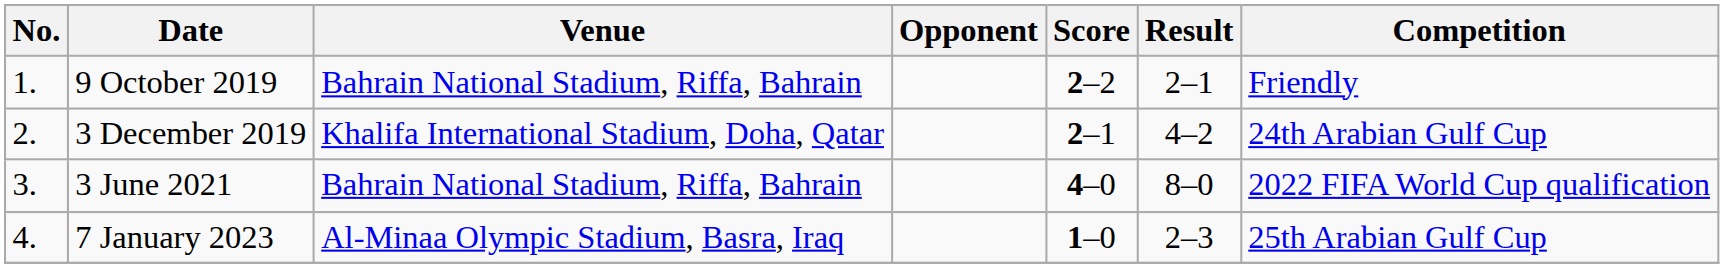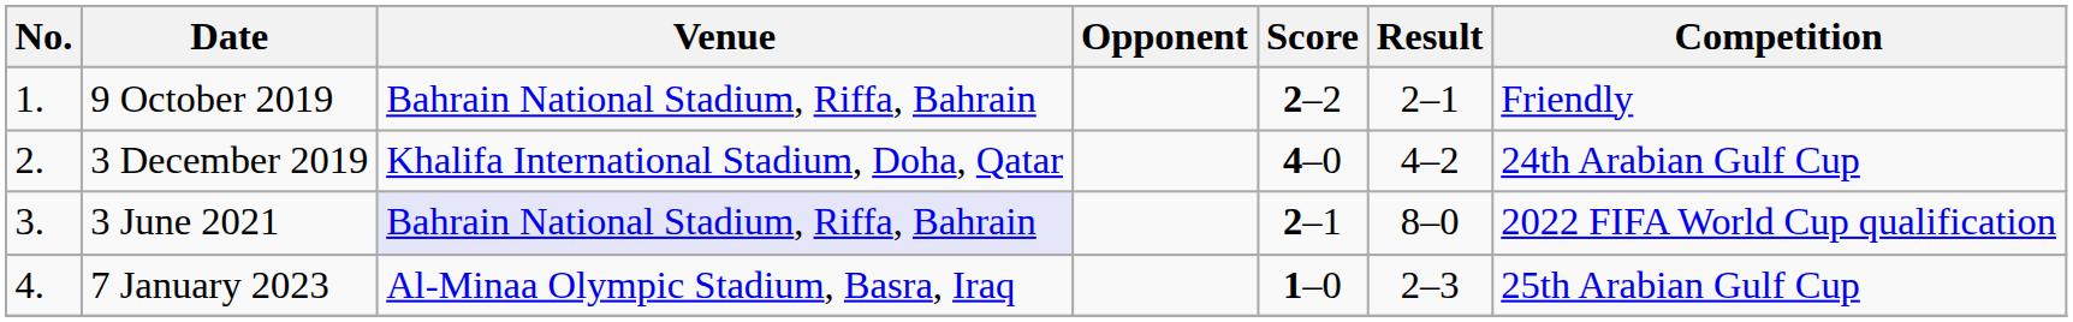 <table class="wikitable">
 <tr>
 <th>No.</th>
 <th>Date</th>
 <th>Venue</th>
 <th>Opponent</th>
 <th>Score</th>
 <th>Result</th>
 <th>Competition</th>
 </tr>
 <tr>
 <td>1.</td>
 <td>9 October 2019</td>
 <td><a href='#'>Bahrain National Stadium</a>, <a href='#'>Riffa</a>, <a href='#'>Bahrain</a></td>
 <td></td>
 <td align=center><strong>2</strong>–2</td>
 <td align=center>2–1</td>
 <td><a href='#'>Friendly</a></td>
 </tr>
 <tr>
 <td>2.</td>
 <td>3 December 2019</td>
 <td><a href='#'>Khalifa International Stadium</a>, <a href='#'>Doha</a>, <a href='#'>Qatar</a></td>
 <td></td>
-<td align=center><strong>2</strong>–1</td>
+<td align=center><strong>4</strong>–0</td>
 <td align=center>4–2</td>
 <td><a href='#'>24th Arabian Gulf Cup</a></td>
 </tr>
 <tr>
 <td>3.</td>
 <td>3 June 2021</td>
-<td><a href='#'>Bahrain National Stadium</a>, <a href='#'>Riffa</a>, <a href='#'>Bahrain</a></td>
+<td style="background: lavender;"><a href='#'>Bahrain National Stadium</a>, <a href='#'>Riffa</a>, <a href='#'>Bahrain</a></td>
 <td></td>
-<td align=center><strong>4</strong>–0</td>
+<td align=center><strong>2</strong>–1</td>
 <td align=center>8–0</td>
 <td><a href='#'>2022 FIFA World Cup qualification</a></td>
 </tr>
 <tr>
 <td>4.</td>
 <td>7 January 2023</td>
 <td><a href='#'>Al-Minaa Olympic Stadium</a>, <a href='#'>Basra</a>, <a href='#'>Iraq</a></td>
 <td></td>
 <td align=center><strong>1</strong>–0</td>
 <td align=center>2–3</td>
 <td><a href='#'>25th Arabian Gulf Cup</a></td>
 </tr>
 <tr>
 </tr>
 </table>
